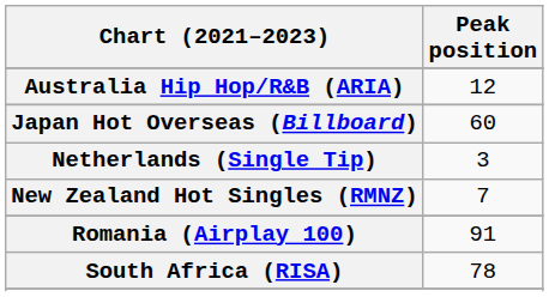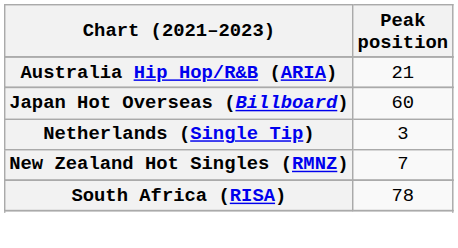 <table class="wikitable sortable plainrowheaders" style="text-align:center">
 <tr>
 <th scope="col">Chart (2021–2023)</th>
 <th scope="col">Peak<br>position</th>
 </tr>
 <tr>
 </tr>
 <tr>
 <th scope="row">Australia <a href='#'>Hip Hop/R&B</a> (<a href='#'>ARIA</a>)</th>
-<td>12</td>
+<td>21</td>
 </tr>
 <tr>
 </tr>
 <tr>
 </tr>
 <tr>
 </tr>
 <tr>
 </tr>
 <tr>
 </tr>
 <tr>
 <th scope="row">Japan Hot Overseas (<em><a href='#'>Billboard</a></em>)</th>
 <td>60</td>
 </tr>
 <tr>
 <th scope="row">Netherlands (<a href='#'>Single Tip</a>)</th>
 <td>3</td>
 </tr>
 <tr>
 <th scope="row">New Zealand Hot Singles (<a href='#'>RMNZ</a>)</th>
 <td>7</td>
 </tr>
 <tr>
 </tr>
 <tr>
 </tr>
 <tr>
-<th scope="row">Romania (<a href='#'>Airplay 100</a>)</th>
-<td>91</td>
-</tr>
-<tr>
 <th scope="row">South Africa (<a href='#'>RISA</a>)</th>
 <td>78</td>
 </tr>
 <tr>
 </tr>
 <tr>
 </tr>
 <tr>
 </tr>
 <tr>
 </tr>
 <tr>
 </tr>
 <tr>
 </tr>
 </table>
